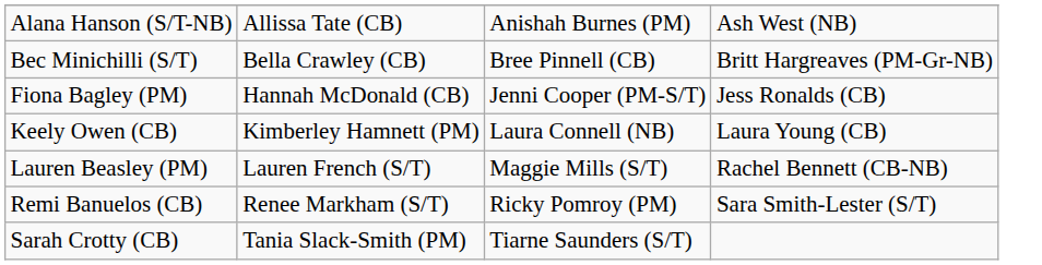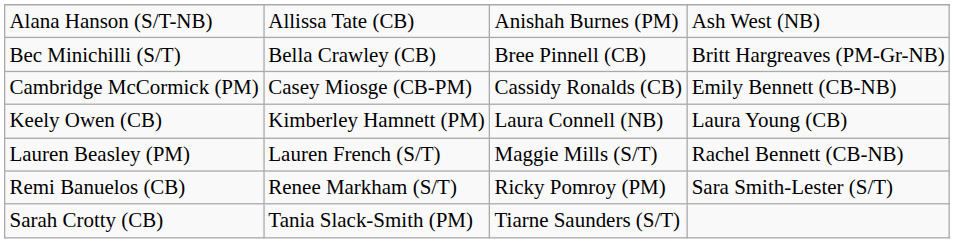 <table class="wikitable">
 <tr bgcolor=#bdb76b>
 </tr>
 <tr>
 <td>Alana Hanson (S/T-NB)</td>
 <td>Allissa Tate (CB)</td>
 <td>Anishah Burnes (PM)</td>
 <td>Ash West (NB)</td>
 </tr>
 <tr>
 <td>Bec Minichilli (S/T)</td>
 <td>Bella Crawley (CB)</td>
 <td>Bree Pinnell (CB)</td>
 <td>Britt Hargreaves (PM-Gr-NB)</td>
 </tr>
 <tr>
-<td>Fiona Bagley (PM)</td>
-<td>Hannah McDonald (CB)</td>
-<td>Jenni Cooper (PM-S/T)</td>
-<td>Jess Ronalds (CB)</td>
+<td>Cambridge McCormick (PM)</td>
+<td>Casey Miosge (CB-PM)</td>
+<td>Cassidy Ronalds (CB)</td>
+<td>Emily Bennett (CB-NB)</td>
 </tr>
 <tr>
 <td>Keely Owen (CB)</td>
 <td>Kimberley Hamnett (PM)</td>
 <td>Laura Connell (NB)</td>
 <td>Laura Young (CB)</td>
 </tr>
 <tr>
 <td>Lauren Beasley (PM)</td>
 <td>Lauren French (S/T)</td>
 <td>Maggie Mills (S/T)</td>
 <td>Rachel Bennett (CB-NB)</td>
 </tr>
 <tr>
 <td>Remi Banuelos (CB)</td>
 <td>Renee Markham (S/T)</td>
 <td>Ricky Pomroy (PM)</td>
 <td>Sara Smith-Lester (S/T)</td>
 </tr>
 <tr>
 <td>Sarah Crotty (CB)</td>
 <td>Tania Slack-Smith (PM)</td>
 <td>Tiarne Saunders (S/T)</td>
 <td></td>
 </tr>
 </table>
